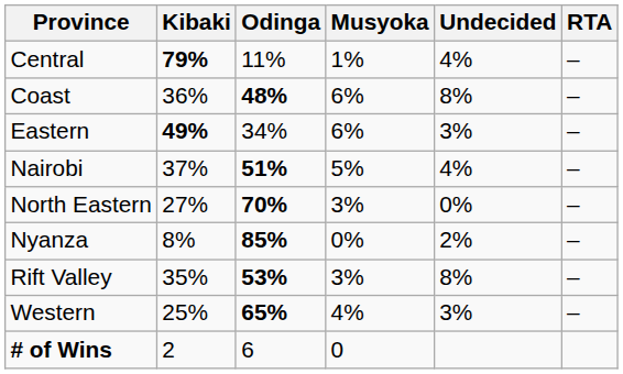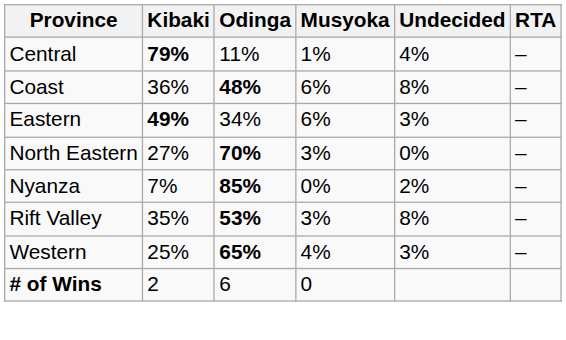 <table class="wikitable sortable">
 <tr>
 <th>Province</th>
 <th>Kibaki</th>
 <th>Odinga</th>
 <th>Musyoka</th>
 <th>Undecided</th>
 <th>RTA</th>
 </tr>
 <tr>
 <td>Central</td>
 <td><strong>79%</strong></td>
 <td>11%</td>
 <td>1%</td>
 <td>4%</td>
 <td>–</td>
 </tr>
 <tr>
 <td>Coast</td>
 <td>36%</td>
 <td><strong>48%</strong></td>
 <td>6%</td>
 <td>8%</td>
 <td>–</td>
 </tr>
 <tr>
 <td>Eastern</td>
 <td><strong>49%</strong></td>
 <td>34%</td>
 <td>6%</td>
 <td>3%</td>
 <td>–</td>
 </tr>
 <tr>
-<td>Nairobi</td>
-<td>37%</td>
-<td><strong>51%</strong></td>
-<td>5%</td>
-<td>4%</td>
-<td>–</td>
-</tr>
-<tr>
 <td>North Eastern</td>
 <td>27%</td>
 <td><strong>70%</strong></td>
 <td>3%</td>
 <td>0%</td>
 <td>–</td>
 </tr>
 <tr>
 <td>Nyanza</td>
-<td>8%</td>
+<td>7%</td>
 <td><strong>85%</strong></td>
 <td>0%</td>
 <td>2%</td>
 <td>–</td>
 </tr>
 <tr>
 <td>Rift Valley</td>
 <td>35%</td>
 <td><strong>53%</strong></td>
 <td>3%</td>
 <td>8%</td>
 <td>–</td>
 </tr>
 <tr>
 <td>Western</td>
 <td>25%</td>
 <td><strong>65%</strong></td>
 <td>4%</td>
 <td>3%</td>
 <td>–</td>
 </tr>
 <tr>
 <td><strong># of Wins</strong></td>
 <td>2</td>
 <td>6</td>
 <td>0</td>
 <td></td>
 <td></td>
 </tr>
 </table>
